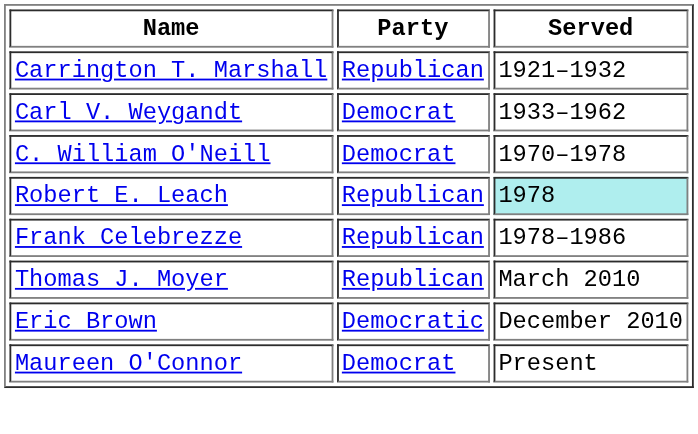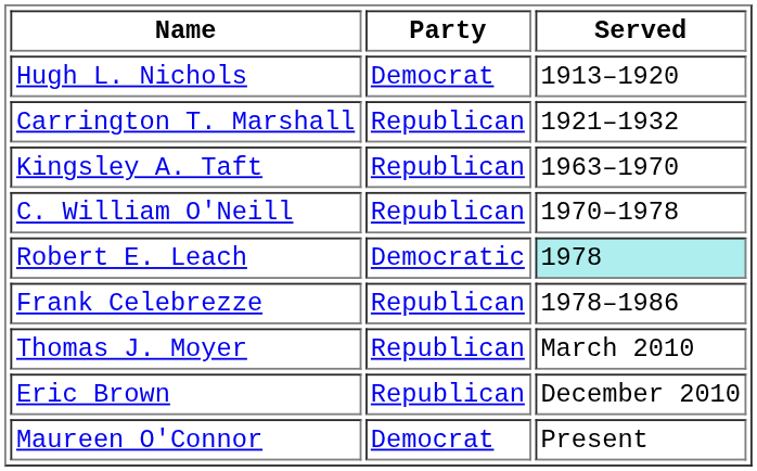 <table table border="1" cellpadding="2">
 <tr>
 <th>Name</th>
 <th>Party</th>
 <th>Served</th>
 </tr>
 <tr>
+<td><a href='#'>Hugh L. Nichols</a></td>
+<td><a href='#'>Democrat</a></td>
+<td>1913–1920</td>
+</tr>
+<tr>
 <td><a href='#'>Carrington T. Marshall</a></td>
 <td><a href='#'>Republican</a></td>
 <td>1921–1932</td>
 </tr>
 <tr>
-<td><a href='#'>Carl V. Weygandt</a></td>
-<td><a href='#'>Democrat</a></td>
-<td>1933–1962</td>
+<td><a href='#'>Kingsley A. Taft</a></td>
+<td><a href='#'>Republican</a></td>
+<td>1963–1970</td>
 </tr>
 <tr>
 <td><a href='#'>C. William O'Neill</a></td>
-<td><a href='#'>Democrat</a></td>
+<td><a href='#'>Republican</a></td>
 <td>1970–1978</td>
 </tr>
 <tr>
 <td><a href='#'>Robert E. Leach</a></td>
-<td><a href='#'>Republican</a></td>
+<td><a href='#'>Democratic</a></td>
 <td style="background: paleturquoise;">1978</td>
 </tr>
 <tr>
 <td><a href='#'>Frank Celebrezze</a></td>
 <td><a href='#'>Republican</a></td>
 <td>1978–1986</td>
 </tr>
 <tr>
 <td><a href='#'>Thomas J. Moyer</a></td>
 <td><a href='#'>Republican</a></td>
 <td>March 2010</td>
 </tr>
 <tr>
 <td><a href='#'>Eric Brown</a></td>
-<td><a href='#'>Democratic</a></td>
+<td><a href='#'>Republican</a></td>
 <td>December 2010</td>
 </tr>
 <tr>
 <td><a href='#'>Maureen O'Connor</a></td>
 <td><a href='#'>Democrat</a></td>
 <td>Present</td>
 </tr>
 </table>
